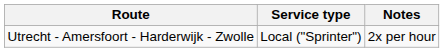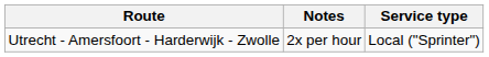 <table class="wikitable">
 <tr>
 <th>Route</th>
+<th>Notes</th>
 <th>Service type</th>
-<th>Notes</th>
 </tr>
 <tr>
 <td>Utrecht - Amersfoort - Harderwijk - Zwolle</td>
+<td>2x per hour</td>
 <td>Local ("Sprinter")</td>
-<td>2x per hour</td>
 </tr>
 </table>
